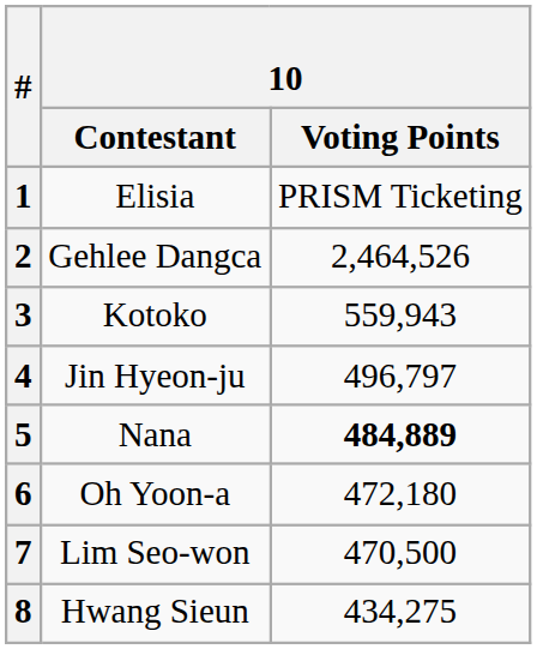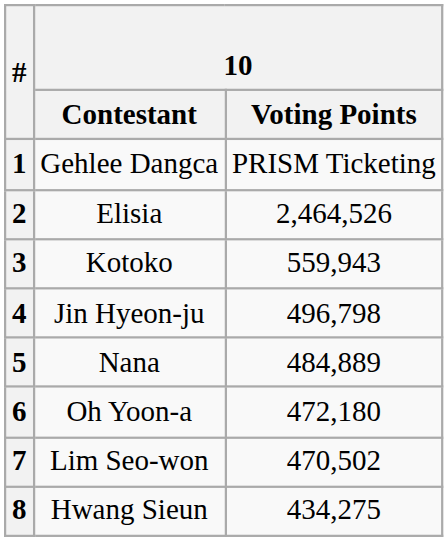 <table class="wikitable sortable" style="text-align:center; font-size:small;">
 <tr>
 <th rowspan="2">#</th>
 <th colspan="2" class="unsortable"><br> 10</th>
 </tr>
 <tr>
 <th>Contestant</th>
 <th>Voting Points</th>
 </tr>
 <tr>
 <th>1</th>
-<td>Elisia </td>
+<td>Gehlee Dangca </td>
 <td>PRISM Ticketing</td>
 </tr>
 <tr>
 <th>2</th>
-<td>Gehlee Dangca </td>
+<td>Elisia </td>
 <td>2,464,526</td>
 </tr>
 <tr>
 <th>3</th>
 <td>Kotoko </td>
 <td>559,943</td>
 </tr>
 <tr>
 <th>4</th>
 <td>Jin Hyeon-ju </td>
-<td>496,797</td>
+<td>496,798</td>
 </tr>
 <tr>
 <th>5</th>
 <td>Nana </td>
-<td><strong>484,889</strong></td>
+<td>484,889</td>
 </tr>
 <tr>
 <th>6</th>
 <td>Oh Yoon-a </td>
 <td>472,180</td>
 </tr>
 <tr>
 <th>7</th>
 <td>Lim Seo-won </td>
-<td>470,500</td>
+<td>470,502</td>
 </tr>
 <tr>
 <th>8</th>
 <td>Hwang Sieun</td>
 <td>434,275</td>
 </tr>
 </table>
